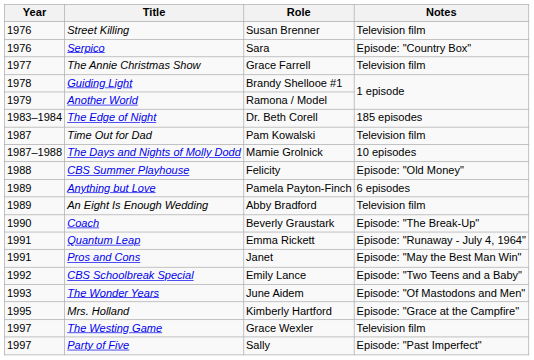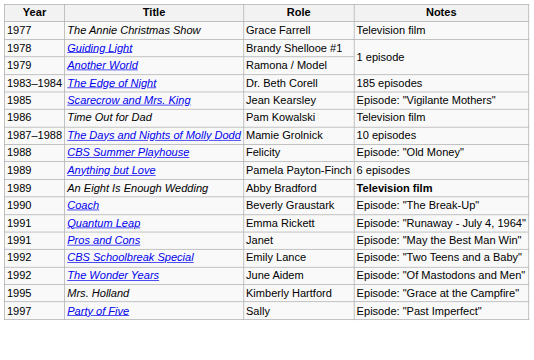 <table class="wikitable sortable">
 <tr>
 <th>Year</th>
 <th>Title</th>
 <th>Role</th>
 <th>Notes</th>
-</tr>
-<tr>
-<td>1976</td>
-<td><em>Street Killing</em></td>
-<td>Susan Brenner</td>
-<td>Television film</td>
-</tr>
-<tr>
-<td>1976</td>
-<td><a href='#'><em>Serpico</em></a></td>
-<td>Sara</td>
-<td>Episode: "Country Box"</td>
 </tr>
 <tr>
 <td>1977</td>
 <td><em>The Annie Christmas Show</em></td>
 <td>Grace Farrell</td>
 <td>Television film</td>
 </tr>
 <tr>
 <td>1978</td>
 <td><em><a href='#'>Guiding Light</a></em></td>
 <td>Brandy Shellooe #1</td>
 <td rowspan="2">1 episode</td>
 </tr>
 <tr>
 <td>1979</td>
 <td><a href='#'><em>Another World</em></a></td>
 <td>Ramona / Model</td>
 </tr>
 <tr>
 <td>1983–1984</td>
 <td><em><a href='#'>The Edge of Night</a></em></td>
 <td>Dr. Beth Corell</td>
 <td>185 episodes</td>
 </tr>
 <tr>
-<td>1987</td>
+<td>1985</td>
+<td><em><a href='#'>Scarecrow and Mrs. King</a></em></td>
+<td>Jean Kearsley</td>
+<td>Episode: "Vigilante Mothers"</td>
+</tr>
+<tr>
+<td>1986</td>
 <td><em>Time Out for Dad</em></td>
 <td>Pam Kowalski</td>
 <td>Television film</td>
 </tr>
 <tr>
 <td>1987–1988</td>
 <td><em><a href='#'>The Days and Nights of Molly Dodd</a></em></td>
 <td>Mamie Grolnick</td>
 <td>10 episodes</td>
 </tr>
 <tr>
 <td>1988</td>
 <td><em><a href='#'>CBS Summer Playhouse</a></em></td>
 <td>Felicity</td>
 <td>Episode: "Old Money"</td>
 </tr>
 <tr>
 <td>1989</td>
 <td><em><a href='#'>Anything but Love</a></em></td>
 <td>Pamela Payton-Finch</td>
 <td>6 episodes</td>
 </tr>
 <tr>
 <td>1989</td>
 <td><em>An Eight Is Enough Wedding</em></td>
 <td>Abby Bradford</td>
-<td>Television film</td>
+<td><strong>Television film</strong></td>
 </tr>
 <tr>
 <td>1990</td>
 <td><a href='#'><em>Coach</em></a></td>
 <td>Beverly Graustark</td>
 <td>Episode: "The Break-Up"</td>
 </tr>
 <tr>
 <td>1991</td>
 <td><em><a href='#'>Quantum Leap</a></em></td>
 <td>Emma Rickett</td>
 <td>Episode: "Runaway - July 4, 1964"</td>
 </tr>
 <tr>
 <td>1991</td>
 <td><a href='#'><em>Pros and Cons</em></a></td>
 <td>Janet</td>
 <td>Episode: "May the Best Man Win"</td>
 </tr>
 <tr>
 <td>1992</td>
 <td><em><a href='#'>CBS Schoolbreak Special</a></em></td>
 <td>Emily Lance</td>
 <td>Episode: "Two Teens and a Baby"</td>
 </tr>
 <tr>
-<td>1993</td>
+<td>1992</td>
 <td><em><a href='#'>The Wonder Years</a></em></td>
 <td>June Aidem</td>
 <td>Episode: "Of Mastodons and Men"</td>
 </tr>
 <tr>
 <td>1995</td>
 <td><em>Mrs. Holland</em></td>
 <td>Kimberly Hartford</td>
 <td>Episode: "Grace at the Campfire"</td>
 </tr>
 <tr>
 <td>1997</td>
-<td><a href='#'><em>The Westing Game</em></a></td>
-<td>Grace Wexler</td>
-<td>Television film</td>
-</tr>
-<tr>
-<td>1997</td>
 <td><em><a href='#'>Party of Five</a></em></td>
 <td>Sally</td>
 <td>Episode: "Past Imperfect"</td>
 </tr>
 </table>
